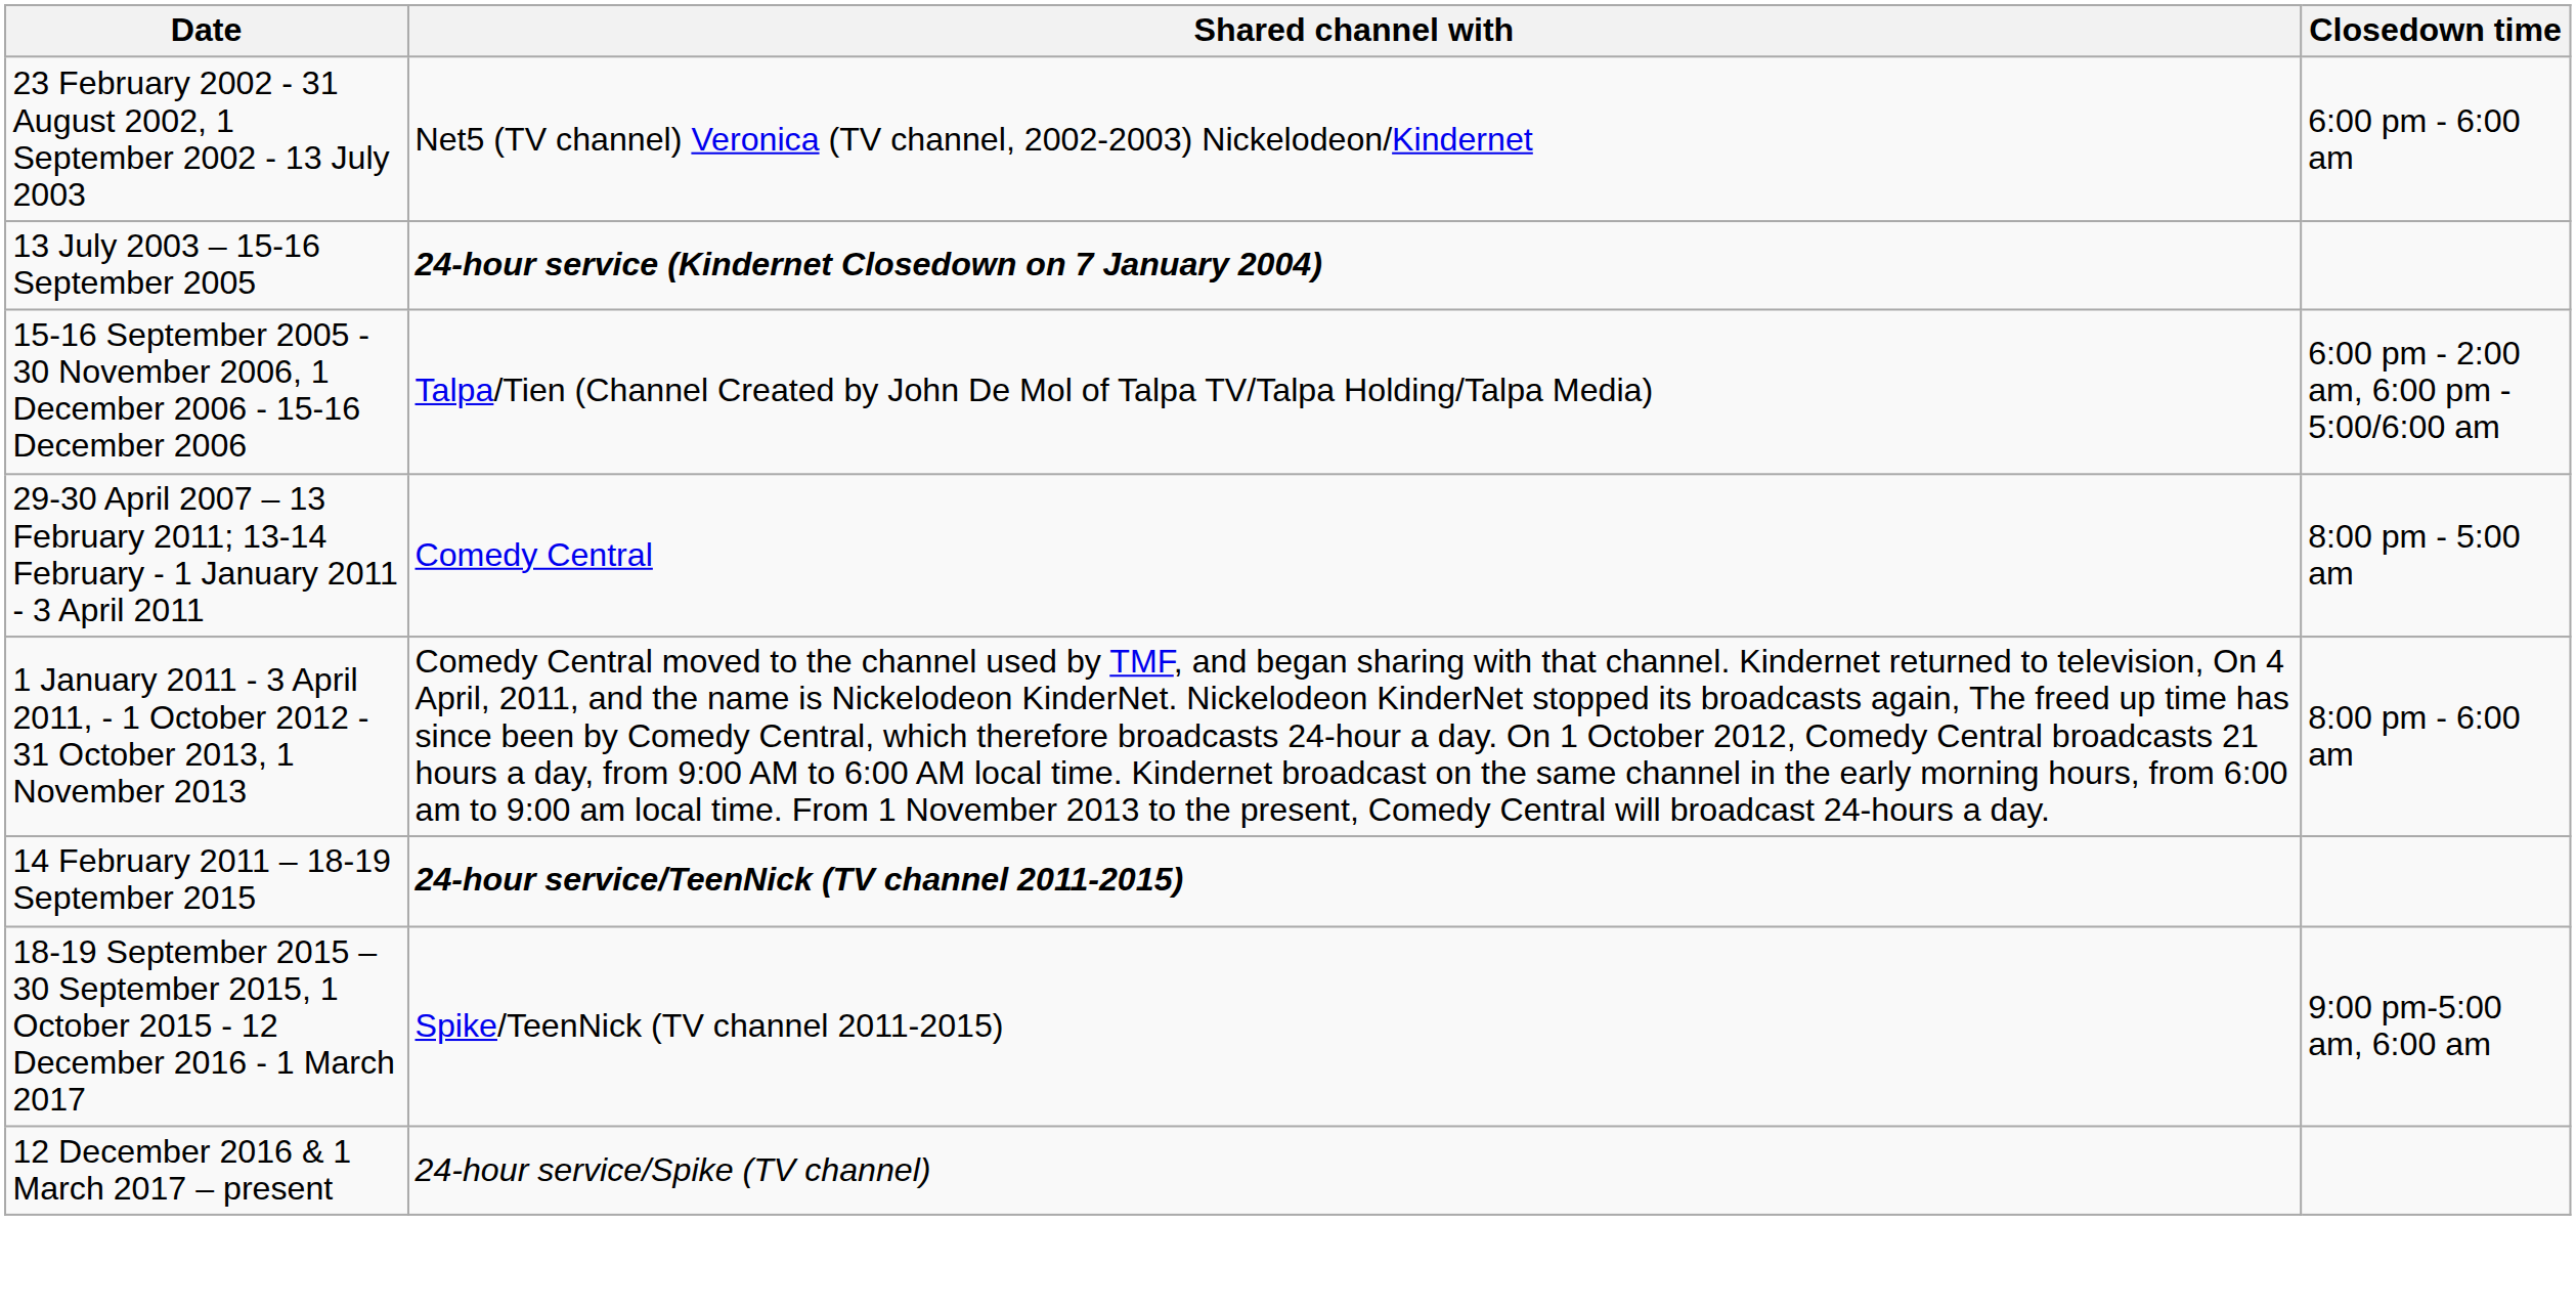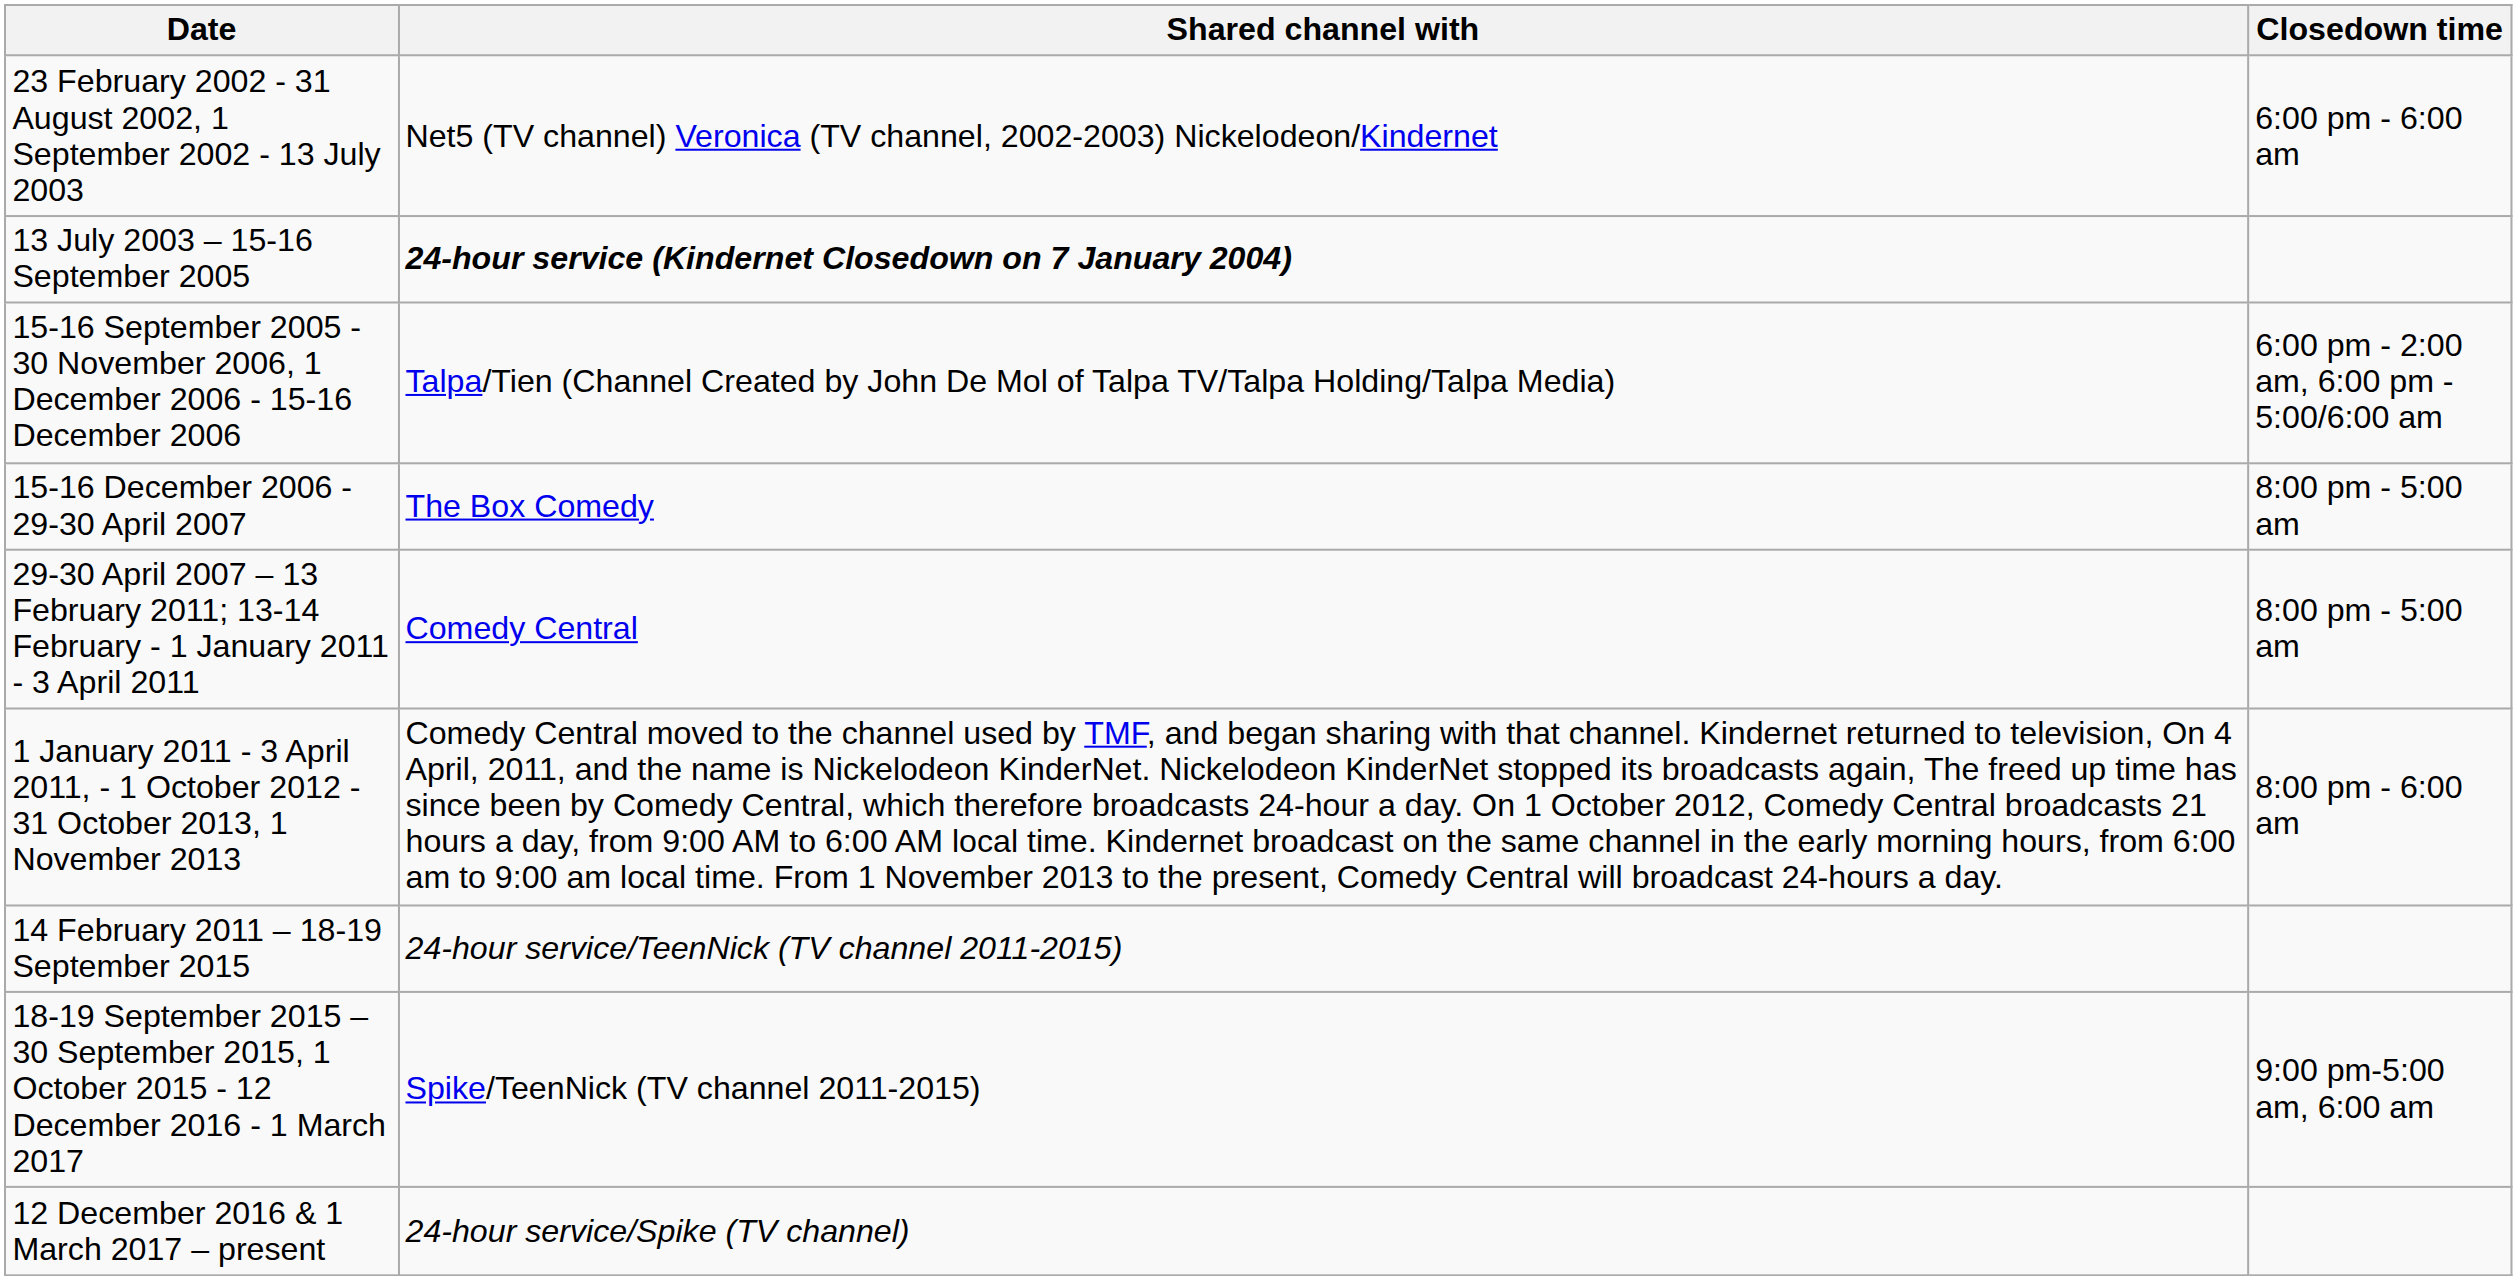 <table class="wikitable">
 <tr>
 <th>Date</th>
 <th>Shared channel with</th>
 <th>Closedown time</th>
 </tr>
 <tr>
 <td>23 February 2002 - 31 August 2002, 1 September 2002 - 13 July 2003</td>
 <td>Net5 (TV channel) <a href='#'>Veronica</a> (TV channel, 2002-2003) Nickelodeon/<a href='#'>Kindernet</a></td>
 <td>6:00 pm - 6:00 am</td>
 </tr>
 <tr>
 <td>13 July 2003 – 15-16 September 2005</td>
 <td><strong><em>24-hour service (Kindernet Closedown on 7 January 2004)</em></strong></td>
 <td></td>
 </tr>
 <tr>
 <td>15-16 September 2005 - 30 November 2006, 1 December 2006 - 15-16 December 2006</td>
 <td><a href='#'>Talpa</a>/Tien (Channel Created by John De Mol of Talpa TV/Talpa Holding/Talpa Media)</td>
 <td>6:00 pm - 2:00 am, 6:00 pm - 5:00/6:00 am</td>
 </tr>
 <tr>
+<td>15-16 December 2006 - 29-30 April 2007</td>
+<td><a href='#'>The Box Comedy</a></td>
+<td>8:00 pm - 5:00 am</td>
+</tr>
+<tr>
 <td>29-30 April 2007 – 13 February 2011; 13-14 February - 1 January 2011 - 3 April 2011</td>
 <td><a href='#'>Comedy Central</a></td>
 <td>8:00 pm - 5:00 am</td>
 </tr>
 <tr>
 <td>1 January 2011 - 3 April 2011, - 1 October 2012 - 31 October 2013, 1 November 2013</td>
 <td>Comedy Central moved to the channel used by <a href='#'>TMF</a>, and began sharing with that channel. Kindernet returned to television, On 4 April, 2011, and the name is Nickelodeon KinderNet. Nickelodeon KinderNet stopped its broadcasts again, The freed up time has since been by Comedy Central, which therefore broadcasts 24-hour a day. On 1 October 2012, Comedy Central  broadcasts 21 hours a day, from 9:00 AM to 6:00 AM local time. Kindernet broadcast on the same channel in the early morning hours, from 6:00 am to 9:00 am local time. From 1 November 2013 to the present, Comedy Central will broadcast 24-hours a day.</td>
 <td>8:00 pm - 6:00 am</td>
 </tr>
 <tr>
 <td>14 February 2011 – 18-19 September 2015</td>
-<td><strong><em>24-hour service/TeenNick (TV channel 2011-2015)</em></strong></td>
+<td><em>24-hour service/TeenNick (TV channel 2011-2015)</em></td>
 </tr>
 <tr>
 <td>18-19 September 2015 – 30 September 2015, 1 October 2015 - 12 December 2016 - 1 March 2017</td>
 <td><a href='#'>Spike</a>/TeenNick (TV channel 2011-2015)</td>
 <td>9:00 pm-5:00 am, 6:00 am</td>
 </tr>
 <tr>
 <td>12 December 2016 & 1 March 2017 – present</td>
 <td><em>24-hour service/Spike (TV channel)</em></td>
 <td></td>
 </tr>
 </table>
